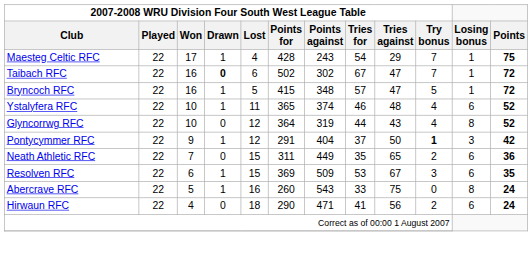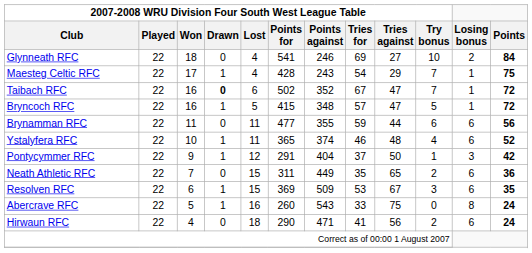 <table class="wikitable" style="float:left; margin-right:15px; text-align: center;">
 <tr>
 <td colspan="10" bgcolor="#FFFFFF" cellpadding="0" cellspacing="0"><strong>2007-2008 WRU Division Four South West League Table</strong></td>
 </tr>
 <tr>
 <th bgcolor="#efefef" width="200">Club</th>
 <th bgcolor="#efefef" width="20">Played</th>
 <th bgcolor="#efefef" width="20">Won</th>
 <th bgcolor="#efefef" width="20">Drawn</th>
 <th bgcolor="#efefef" width="20">Lost</th>
 <th bgcolor="#efefef" width="20">Points for</th>
 <th bgcolor="#efefef" width="20">Points against</th>
 <th bgcolor="#efefef" width="20">Tries for</th>
 <th bgcolor="#efefef" width="20">Tries against</th>
 <th bgcolor="#efefef" width="20">Try bonus</th>
 <th bgcolor="#efefef" width="20">Losing bonus</th>
 <th bgcolor="#efefef" width="20">Points</th>
+</tr>
+<tr bgcolor=#ffffff align=center>
+<td align=left><a href='#'>Glynneath RFC</a></td>
+<td>22</td>
+<td>18</td>
+<td>0</td>
+<td>4</td>
+<td>541</td>
+<td>246</td>
+<td>69</td>
+<td>27</td>
+<td>10</td>
+<td>2</td>
+<td><strong>84</strong></td>
 </tr>
 <tr bgcolor=#ffffff align=center>
 <td align=left><a href='#'>Maesteg Celtic RFC</a></td>
 <td>22</td>
 <td>17</td>
 <td>1</td>
 <td>4</td>
 <td>428</td>
 <td>243</td>
 <td>54</td>
 <td>29</td>
 <td>7</td>
 <td>1</td>
 <td><strong>75</strong></td>
 </tr>
 <tr bgcolor=#ffffff align=center>
 <td align=left><a href='#'>Taibach RFC</a></td>
 <td>22</td>
 <td>16</td>
 <td><strong>0</strong></td>
 <td>6</td>
 <td>502</td>
-<td>302</td>
+<td>352</td>
 <td>67</td>
 <td>47</td>
 <td>7</td>
 <td>1</td>
 <td><strong>72</strong></td>
 </tr>
 <tr bgcolor=#ffffff align=center>
 <td align=left><a href='#'>Bryncoch RFC</a></td>
 <td>22</td>
 <td>16</td>
 <td>1</td>
 <td>5</td>
 <td>415</td>
 <td>348</td>
 <td>57</td>
 <td>47</td>
 <td>5</td>
 <td>1</td>
 <td><strong>72</strong></td>
 </tr>
 <tr bgcolor=#ffffff align=center>
+<td align=left><a href='#'>Brynamman RFC</a></td>
+<td>22</td>
+<td>11</td>
+<td>0</td>
+<td>11</td>
+<td>477</td>
+<td>355</td>
+<td>59</td>
+<td>44</td>
+<td>6</td>
+<td>6</td>
+<td><strong>56</strong></td>
+</tr>
+<tr bgcolor=#ffffff align=center>
 <td align=left><a href='#'>Ystalyfera RFC</a></td>
 <td>22</td>
 <td>10</td>
 <td>1</td>
 <td>11</td>
 <td>365</td>
 <td>374</td>
 <td>46</td>
 <td>48</td>
 <td>4</td>
 <td>6</td>
 <td><strong>52</strong></td>
 </tr>
 <tr bgcolor=#ffffff align=center>
-<td align=left><a href='#'>Glyncorrwg RFC</a></td>
-<td>22</td>
-<td>10</td>
-<td>0</td>
-<td>12</td>
-<td>364</td>
-<td>319</td>
-<td>44</td>
-<td>43</td>
-<td>4</td>
-<td>8</td>
-<td><strong>52</strong></td>
-</tr>
-<tr bgcolor=#ffffff align=center>
 <td align=left><a href='#'>Pontycymmer RFC</a></td>
 <td>22</td>
 <td>9</td>
 <td>1</td>
 <td>12</td>
 <td>291</td>
 <td>404</td>
 <td>37</td>
 <td>50</td>
-<td><strong>1</strong></td>
+<td>1</td>
 <td>3</td>
 <td><strong>42	</strong></td>
 </tr>
 <tr bgcolor=#ffffff align=center>
 <td align=left><a href='#'>Neath Athletic RFC</a></td>
 <td>22</td>
 <td>7</td>
 <td>0</td>
 <td>15</td>
 <td>311</td>
 <td>449</td>
 <td>35</td>
 <td>65</td>
 <td>2</td>
 <td>6</td>
 <td><strong>36</strong></td>
 </tr>
 <tr bgcolor=#ffffff align=center>
 <td align=left><a href='#'>Resolven RFC</a></td>
 <td>22</td>
 <td>6</td>
 <td>1</td>
 <td>15</td>
 <td>369</td>
 <td>509</td>
 <td>53</td>
 <td>67</td>
 <td>3</td>
 <td>6</td>
 <td><strong>35</strong></td>
 </tr>
 <tr bgcolor=#ffffff align=center>
 <td align=left><a href='#'>Abercrave RFC</a></td>
 <td>22</td>
 <td>5</td>
 <td>1</td>
 <td>16</td>
 <td>260</td>
 <td>543</td>
 <td>33</td>
 <td>75</td>
 <td>0</td>
 <td>8</td>
 <td><strong>24</strong></td>
 </tr>
 <tr bgcolor=#ffffff align=center>
 <td align=left><a href='#'>Hirwaun RFC</a></td>
 <td>22</td>
 <td>4</td>
 <td>0</td>
 <td>18</td>
 <td>290</td>
 <td>471</td>
 <td>41</td>
 <td>56</td>
 <td>2</td>
 <td>6</td>
 <td><strong>24</strong></td>
 </tr>
 <tr>
 <td colspan="10" align="right" bgcolor="#FFFFFF" cellpadding="0" cellspacing="0"><small>Correct as of 00:00 1 August 2007</small></td>
 </tr>
 <tr>
 </tr>
 </table>
